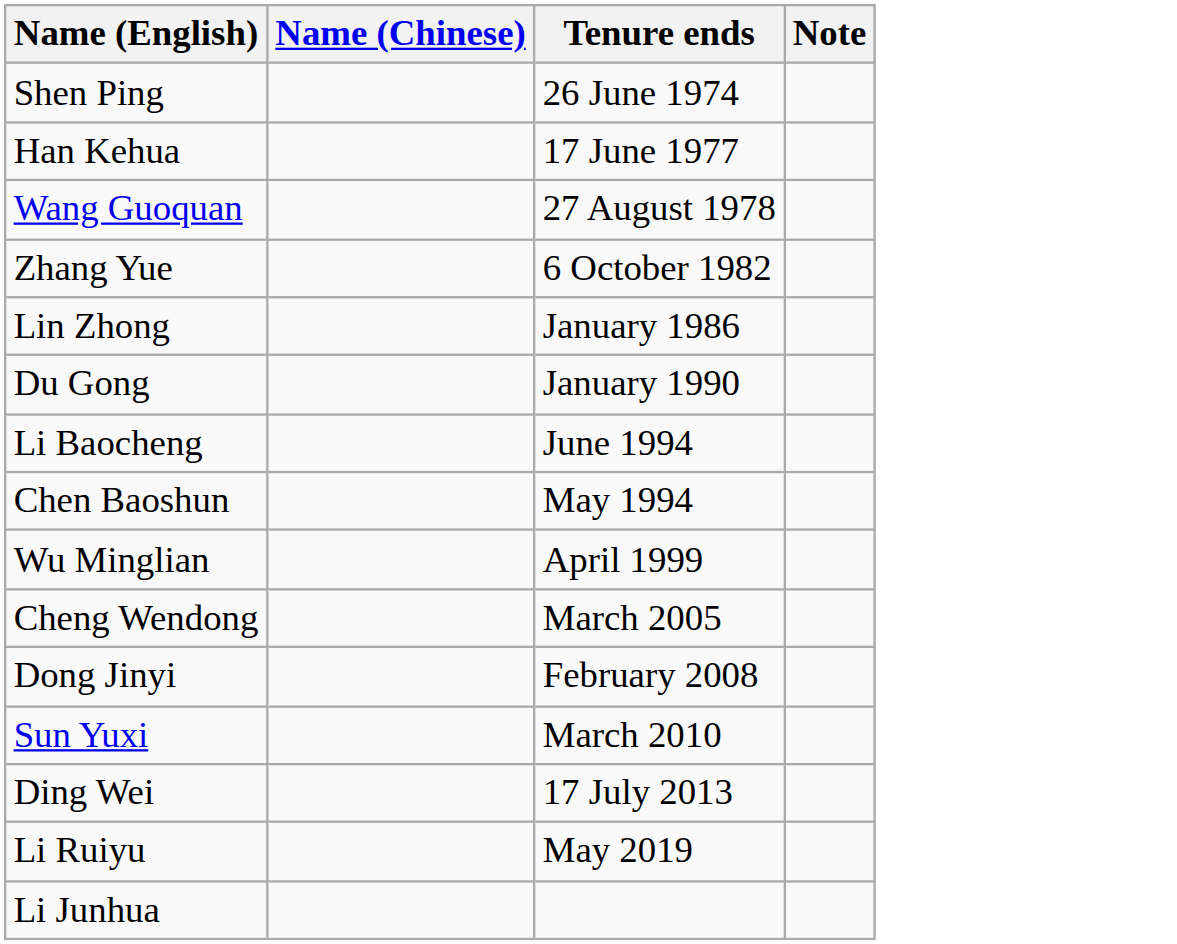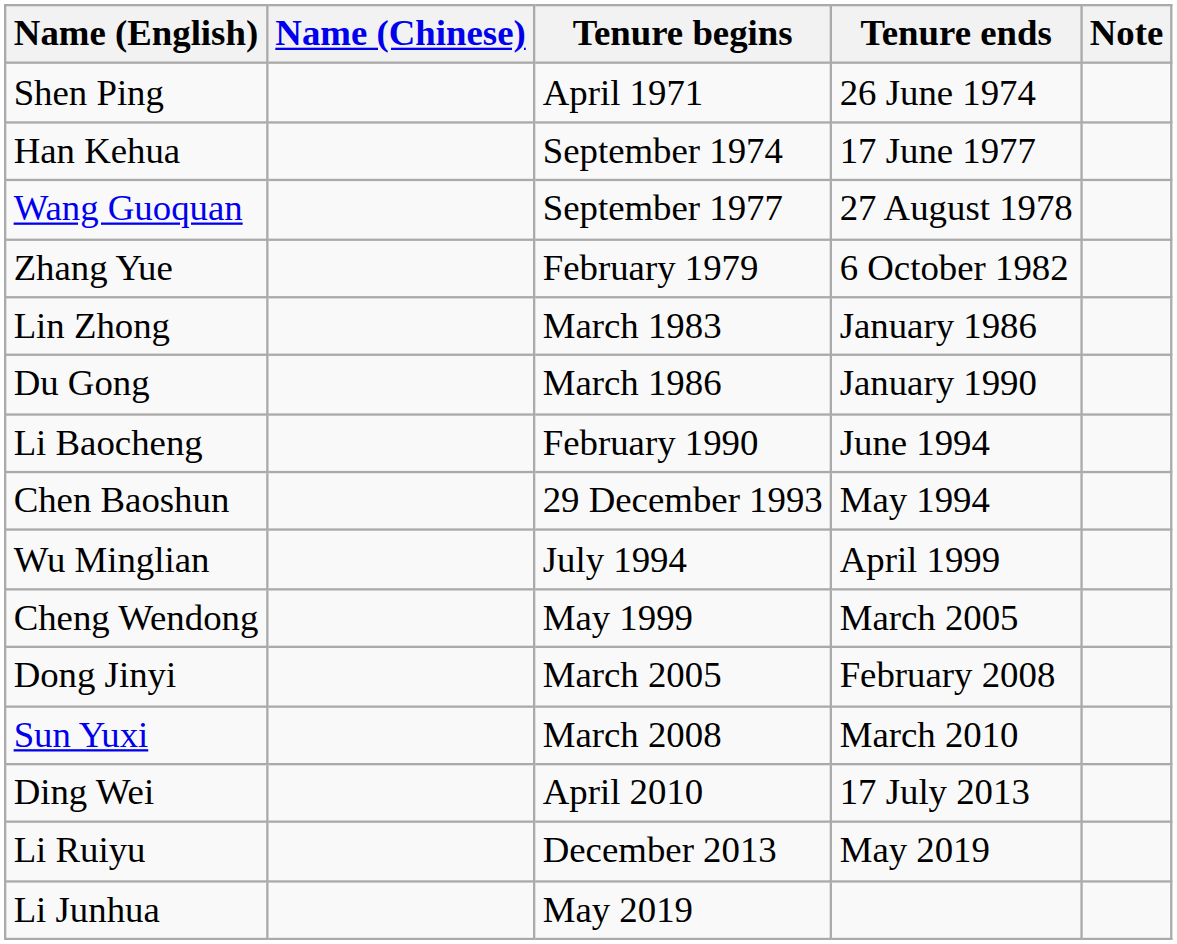 <table class="wikitable">
 <tr>
 <th>Name (English)</th>
 <th><a href='#'>Name (Chinese)</a></th>
+<th>Tenure begins</th>
 <th>Tenure ends</th>
 <th>Note</th>
 </tr>
 <tr>
 <td>Shen Ping</td>
 <td></td>
+<td>April 1971</td>
 <td>26 June 1974</td>
 <td></td>
 </tr>
 <tr>
 <td>Han Kehua</td>
 <td></td>
+<td>September 1974</td>
 <td>17 June 1977</td>
 <td></td>
 </tr>
 <tr>
 <td><a href='#'>Wang Guoquan</a></td>
 <td></td>
+<td>September 1977</td>
 <td>27 August 1978</td>
 <td></td>
 </tr>
 <tr>
 <td>Zhang Yue</td>
 <td></td>
+<td>February 1979</td>
 <td>6 October 1982</td>
 <td></td>
 </tr>
 <tr>
 <td>Lin Zhong</td>
 <td></td>
+<td>March 1983</td>
 <td>January 1986</td>
 <td></td>
 </tr>
 <tr>
 <td>Du Gong</td>
 <td></td>
+<td>March 1986</td>
 <td>January 1990</td>
 <td></td>
 </tr>
 <tr>
 <td>Li Baocheng</td>
 <td></td>
+<td>February 1990</td>
 <td>June 1994</td>
 <td></td>
 </tr>
 <tr>
 <td>Chen Baoshun</td>
 <td></td>
+<td>29 December 1993</td>
 <td>May 1994</td>
 <td></td>
 </tr>
 <tr>
 <td>Wu Minglian</td>
 <td></td>
+<td>July 1994</td>
 <td>April 1999</td>
 <td></td>
 </tr>
 <tr>
 <td>Cheng Wendong</td>
 <td></td>
+<td>May 1999</td>
 <td>March 2005</td>
 <td></td>
 </tr>
 <tr>
 <td>Dong Jinyi</td>
 <td></td>
+<td>March 2005</td>
 <td>February 2008</td>
 <td></td>
 </tr>
 <tr>
 <td><a href='#'>Sun Yuxi</a></td>
 <td></td>
+<td>March 2008</td>
 <td>March 2010</td>
 <td></td>
 </tr>
 <tr>
 <td>Ding Wei</td>
 <td></td>
+<td>April 2010</td>
 <td>17 July 2013</td>
 <td></td>
 </tr>
 <tr>
 <td>Li Ruiyu</td>
 <td></td>
+<td>December 2013</td>
 <td>May 2019</td>
 <td></td>
 </tr>
 <tr>
 <td>Li Junhua</td>
 <td></td>
+<td>May 2019</td>
 <td></td>
 <td></td>
 </tr>
 </table>
